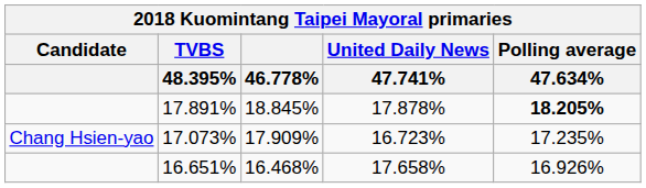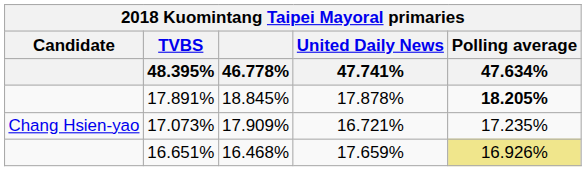 <table class="wikitable collapsible" style="text-align:center;">
 <tr>
 <th colspan="5">2018 Kuomintang <a href='#'>Taipei Mayoral</a> primaries</th>
 </tr>
 <tr>
 <th>Candidate</th>
 <th><a href='#'>TVBS</a></th>
 <th></th>
 <th><a href='#'>United Daily News</a></th>
 <th>Polling average</th>
 </tr>
 <tr>
 <th></th>
 <th><strong>48.395%</strong></th>
 <th><strong>46.778%</strong></th>
 <th><strong>47.741%</strong></th>
 <th><strong>47.634%</strong></th>
 </tr>
 <tr>
 <td></td>
 <td>17.891%</td>
 <td>18.845%</td>
 <td>17.878%</td>
 <td><strong>18.205%</strong></td>
 </tr>
 <tr>
 <td><a href='#'>Chang Hsien-yao</a></td>
 <td>17.073%</td>
 <td>17.909%</td>
-<td>16.723%</td>
+<td>16.721%</td>
 <td>17.235%</td>
 </tr>
 <tr>
 <td></td>
 <td>16.651%</td>
 <td>16.468%</td>
-<td>17.658%</td>
-<td>16.926%</td>
+<td>17.659%</td>
+<td style="background: khaki;">16.926%</td>
 </tr>
 </table>
